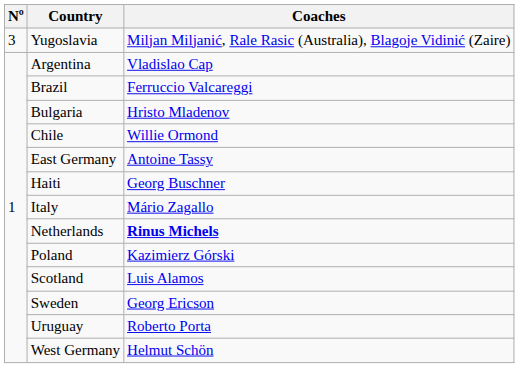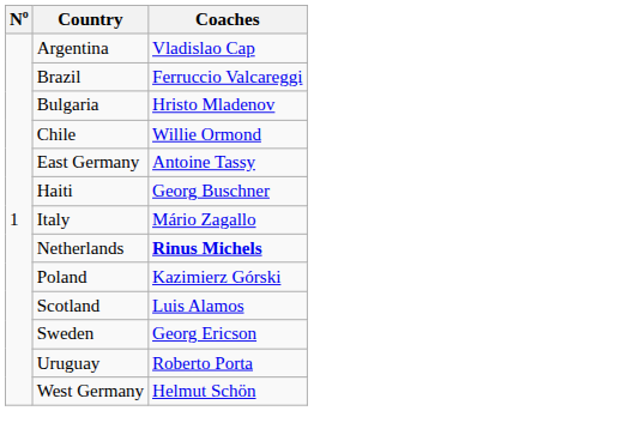 <table class="wikitable">
 <tr>
 <th>Nº</th>
 <th>Country</th>
 <th>Coaches</th>
-</tr>
-<tr>
-<td rowspan="1">3</td>
-<td> Yugoslavia</td>
-<td><a href='#'>Miljan Miljanić</a>, <a href='#'>Rale Rasic</a> (Australia), <a href='#'>Blagoje Vidinić</a> (Zaire)</td>
 </tr>
 <tr>
 <td rowspan="13">1</td>
 <td> Argentina</td>
 <td><a href='#'>Vladislao Cap</a></td>
 </tr>
 <tr>
 <td> Brazil</td>
 <td><a href='#'>Ferruccio Valcareggi</a></td>
 </tr>
 <tr>
 <td> Bulgaria</td>
 <td><a href='#'>Hristo Mladenov</a></td>
 </tr>
 <tr>
 <td> Chile</td>
 <td><a href='#'>Willie Ormond</a></td>
 </tr>
 <tr>
 <td> East Germany</td>
 <td><a href='#'>Antoine Tassy</a></td>
 </tr>
 <tr>
 <td> Haiti</td>
 <td><a href='#'>Georg Buschner</a></td>
 </tr>
 <tr>
 <td> Italy</td>
 <td><a href='#'>Mário Zagallo</a></td>
 </tr>
 <tr>
 <td> Netherlands</td>
 <td><strong><a href='#'>Rinus Michels</a></strong></td>
 </tr>
 <tr>
 <td> Poland</td>
 <td><a href='#'>Kazimierz Górski</a></td>
 </tr>
 <tr>
 <td> Scotland</td>
 <td><a href='#'>Luis Alamos</a></td>
 </tr>
 <tr>
 <td> Sweden</td>
 <td><a href='#'>Georg Ericson</a></td>
 </tr>
 <tr>
 <td> Uruguay</td>
 <td><a href='#'>Roberto Porta</a></td>
 </tr>
 <tr>
 <td> West Germany</td>
 <td><a href='#'>Helmut Schön</a></td>
 </tr>
 </table>
